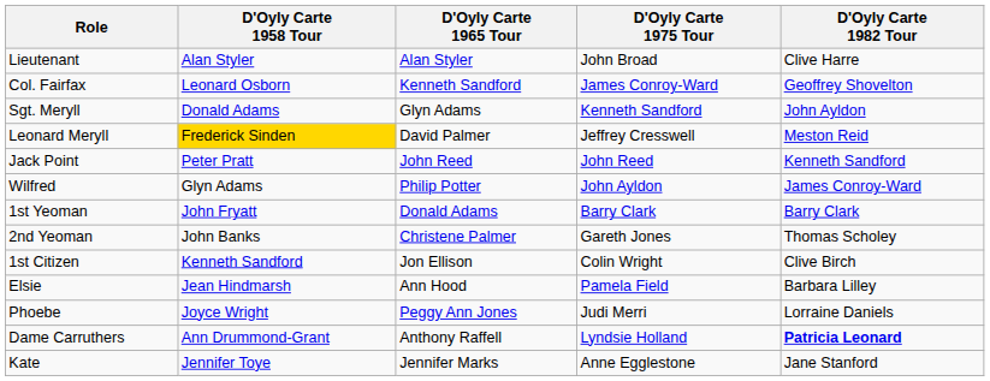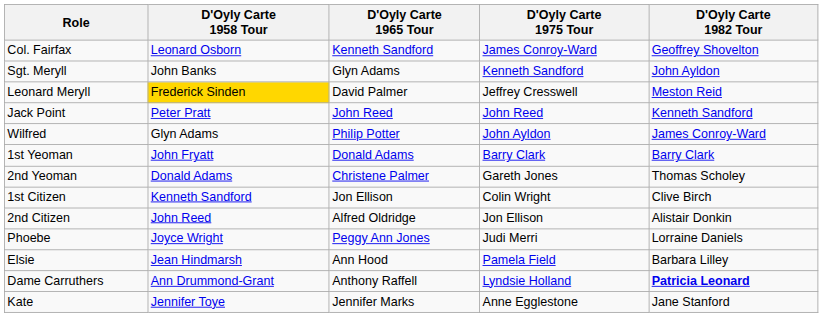 <table class="wikitable" style="width: 65em; font-size: 90%; line-height: 1.2">
 <tr>
 <th>Role</th>
 <th>D'Oyly Carte<br>1958 Tour</th>
 <th>D'Oyly Carte<br>1965 Tour</th>
 <th>D'Oyly Carte<br>1975 Tour</th>
 <th>D'Oyly Carte<br>1982 Tour</th>
-</tr>
-<tr>
-<td>Lieutenant</td>
-<td><a href='#'>Alan Styler</a></td>
-<td><a href='#'>Alan Styler</a></td>
-<td>John Broad</td>
-<td>Clive Harre</td>
 </tr>
 <tr>
 <td>Col. Fairfax</td>
 <td><a href='#'>Leonard Osborn</a></td>
 <td><a href='#'>Kenneth Sandford</a></td>
 <td><a href='#'>James Conroy-Ward</a></td>
 <td><a href='#'>Geoffrey Shovelton</a></td>
 </tr>
 <tr>
 <td>Sgt. Meryll</td>
-<td><a href='#'>Donald Adams</a></td>
+<td>John Banks</td>
 <td>Glyn Adams</td>
 <td><a href='#'>Kenneth Sandford</a></td>
 <td><a href='#'>John Ayldon</a></td>
 </tr>
 <tr>
 <td>Leonard Meryll</td>
 <td style="background: gold;">Frederick Sinden</td>
 <td>David Palmer</td>
 <td>Jeffrey Cresswell</td>
 <td><a href='#'>Meston Reid</a></td>
 </tr>
 <tr>
 <td>Jack Point</td>
 <td><a href='#'>Peter Pratt</a></td>
 <td><a href='#'>John Reed</a></td>
 <td><a href='#'>John Reed</a></td>
 <td><a href='#'>Kenneth Sandford</a></td>
 </tr>
 <tr>
 <td>Wilfred</td>
 <td>Glyn Adams</td>
 <td><a href='#'>Philip Potter</a></td>
 <td><a href='#'>John Ayldon</a></td>
 <td><a href='#'>James Conroy-Ward</a></td>
 </tr>
 <tr>
 <td>1st Yeoman</td>
 <td><a href='#'>John Fryatt</a></td>
 <td><a href='#'>Donald Adams</a></td>
 <td><a href='#'>Barry Clark</a></td>
 <td><a href='#'>Barry Clark</a></td>
 </tr>
 <tr>
 <td>2nd Yeoman</td>
-<td>John Banks</td>
+<td><a href='#'>Donald Adams</a></td>
 <td><a href='#'>Christene Palmer</a></td>
 <td>Gareth Jones</td>
 <td>Thomas Scholey</td>
 </tr>
 <tr>
 <td>1st Citizen</td>
 <td><a href='#'>Kenneth Sandford</a></td>
 <td>Jon Ellison</td>
 <td>Colin Wright</td>
 <td>Clive Birch</td>
 </tr>
 <tr>
-<td>Elsie</td>
-<td><a href='#'>Jean Hindmarsh</a></td>
-<td>Ann Hood</td>
-<td><a href='#'>Pamela Field</a></td>
-<td>Barbara Lilley</td>
+<td>2nd Citizen</td>
+<td><a href='#'>John Reed</a></td>
+<td>Alfred Oldridge</td>
+<td>Jon Ellison</td>
+<td>Alistair Donkin</td>
 </tr>
 <tr>
 <td>Phoebe</td>
 <td><a href='#'>Joyce Wright</a></td>
 <td><a href='#'>Peggy Ann Jones</a></td>
 <td>Judi Merri</td>
 <td>Lorraine Daniels</td>
+</tr>
+<tr>
+<td>Elsie</td>
+<td><a href='#'>Jean Hindmarsh</a></td>
+<td>Ann Hood</td>
+<td><a href='#'>Pamela Field</a></td>
+<td>Barbara Lilley</td>
 </tr>
 <tr>
 <td>Dame Carruthers</td>
 <td><a href='#'>Ann Drummond-Grant</a></td>
 <td>Anthony Raffell</td>
 <td><a href='#'>Lyndsie Holland</a></td>
 <td><strong><a href='#'>Patricia Leonard</a></strong></td>
 </tr>
 <tr>
 <td>Kate</td>
 <td><a href='#'>Jennifer Toye</a></td>
 <td>Jennifer Marks</td>
 <td>Anne Egglestone</td>
 <td>Jane Stanford</td>
 </tr>
 </table>
